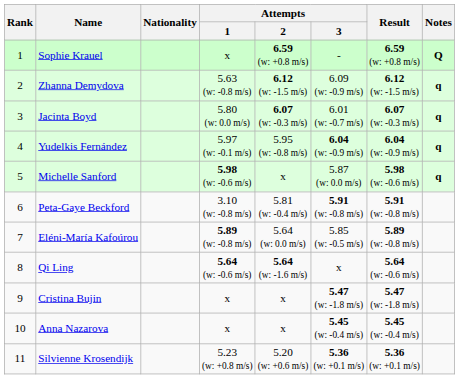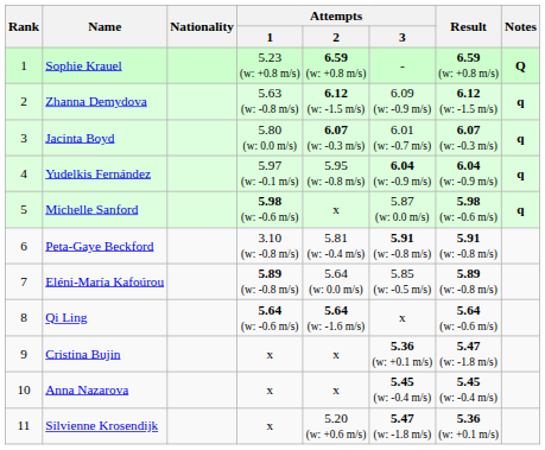 <table class="wikitable sortable" style="text-align:center">
 <tr>
 <th rowspan=2>Rank</th>
 <th rowspan=2>Name</th>
 <th rowspan=2>Nationality</th>
 <th colspan=3>Attempts</th>
 <th rowspan=2>Result</th>
 <th rowspan=2>Notes</th>
 </tr>
 <tr>
 <th>1</th>
 <th>2</th>
 <th>3</th>
 </tr>
 <tr bgcolor=ccffcc>
 <td>1</td>
 <td align=left><a href='#'>Sophie Krauel</a></td>
 <td align=left></td>
-<td>x</td>
+<td>5.23<br><small>(w: +0.8 m/s)</small></td>
 <td><strong>6.59</strong><br><small>(w: +0.8 m/s)</small></td>
 <td>-</td>
 <td><strong>6.59</strong> <br><small>(w: +0.8 m/s)</small></td>
 <td><strong>Q</strong></td>
 </tr>
 <tr bgcolor=ddffdd>
 <td>2</td>
 <td align=left><a href='#'>Zhanna Demydova</a></td>
 <td align=left></td>
 <td>5.63<br><small>(w: -0.8 m/s)</small></td>
 <td><strong>6.12</strong><br><small>(w: -1.5 m/s)</small></td>
 <td>6.09<br><small>(w: -0.9 m/s)</small></td>
 <td><strong>6.12</strong> <br><small>(w: -1.5 m/s)</small></td>
 <td><strong>q</strong></td>
 </tr>
 <tr bgcolor=ddffdd>
 <td>3</td>
 <td align=left><a href='#'>Jacinta Boyd</a></td>
 <td align=left></td>
 <td>5.80<br><small>(w: 0.0 m/s)</small></td>
 <td><strong>6.07</strong><br><small>(w: -0.3 m/s)</small></td>
 <td>6.01<br><small>(w: -0.7 m/s)</small></td>
 <td><strong>6.07</strong> <br><small>(w: -0.3 m/s)</small></td>
 <td><strong>q</strong></td>
 </tr>
 <tr bgcolor=ddffdd>
 <td>4</td>
 <td align=left><a href='#'>Yudelkis Fernández</a></td>
 <td align=left></td>
 <td>5.97<br><small>(w: -0.1 m/s)</small></td>
 <td>5.95<br><small>(w: -0.8 m/s)</small></td>
 <td><strong>6.04</strong><br><small>(w: -0.9 m/s)</small></td>
 <td><strong>6.04</strong> <br><small>(w: -0.9 m/s)</small></td>
 <td><strong>q</strong></td>
 </tr>
 <tr bgcolor=ddffdd>
 <td>5</td>
 <td align=left><a href='#'>Michelle Sanford</a></td>
 <td align=left></td>
 <td><strong>5.98</strong><br><small>(w: -0.6 m/s)</small></td>
 <td>x</td>
 <td>5.87<br><small>(w: 0.0 m/s)</small></td>
 <td><strong>5.98</strong> <br><small>(w: -0.6 m/s)</small></td>
 <td><strong>q</strong></td>
 </tr>
 <tr>
 <td>6</td>
 <td align=left><a href='#'>Peta-Gaye Beckford</a></td>
 <td align=left></td>
 <td>3.10<br><small>(w: -0.8 m/s)</small></td>
 <td>5.81<br><small>(w: -0.4 m/s)</small></td>
 <td><strong>5.91</strong><br><small>(w: -0.8 m/s)</small></td>
 <td><strong>5.91</strong> <br><small>(w: -0.8 m/s)</small></td>
 <td></td>
 </tr>
 <tr>
 <td>7</td>
 <td align=left><a href='#'>Eléni-María Kafoúrou</a></td>
 <td align=left></td>
 <td><strong>5.89</strong><br><small>(w: -0.8 m/s)</small></td>
 <td>5.64<br><small>(w: 0.0 m/s)</small></td>
 <td>5.85<br><small>(w: -0.5 m/s)</small></td>
 <td><strong>5.89</strong> <br><small>(w: -0.8 m/s)</small></td>
 <td></td>
 </tr>
 <tr>
 <td>8</td>
 <td align=left><a href='#'>Qi Ling</a></td>
 <td align=left></td>
 <td><strong>5.64</strong><br><small>(w: -0.6 m/s)</small></td>
 <td><strong>5.64</strong><br><small>(w: -1.6 m/s)</small></td>
 <td>x</td>
 <td><strong>5.64</strong> <br><small>(w: -0.6 m/s)</small></td>
 <td></td>
 </tr>
 <tr>
 <td>9</td>
 <td align=left><a href='#'>Cristina Bujin</a></td>
 <td align=left></td>
 <td>x</td>
 <td>x</td>
-<td><strong>5.47</strong><br><small>(w: -1.8 m/s)</small></td>
+<td><strong>5.36</strong><br><small>(w: +0.1 m/s)</small></td>
 <td><strong>5.47</strong> <br><small>(w: -1.8 m/s)</small></td>
 <td></td>
 </tr>
 <tr>
 <td>10</td>
 <td align=left><a href='#'>Anna Nazarova</a></td>
 <td align=left></td>
 <td>x</td>
 <td>x</td>
 <td><strong>5.45</strong><br><small>(w: -0.4 m/s)</small></td>
 <td><strong>5.45</strong> <br><small>(w: -0.4 m/s)</small></td>
 <td></td>
 </tr>
 <tr>
 <td>11</td>
 <td align=left><a href='#'>Silvienne Krosendijk</a></td>
 <td align=left></td>
-<td>5.23<br><small>(w: +0.8 m/s)</small></td>
+<td>x</td>
 <td>5.20<br><small>(w: +0.6 m/s)</small></td>
-<td><strong>5.36</strong><br><small>(w: +0.1 m/s)</small></td>
+<td><strong>5.47</strong><br><small>(w: -1.8 m/s)</small></td>
 <td><strong>5.36</strong> <br><small>(w: +0.1 m/s)</small></td>
 <td></td>
 </tr>
 </table>
